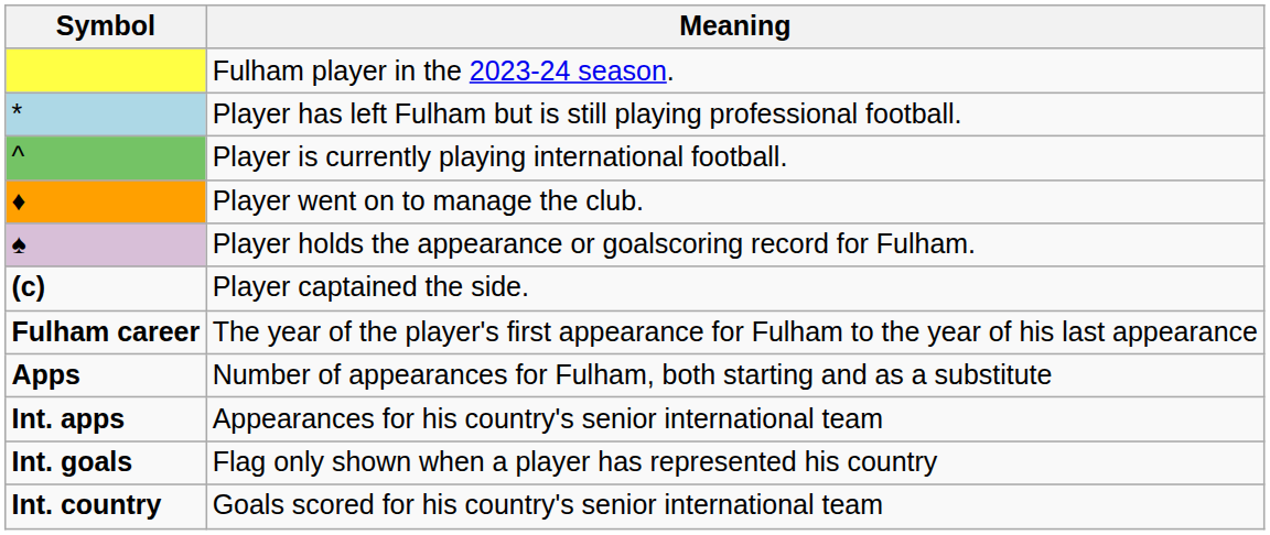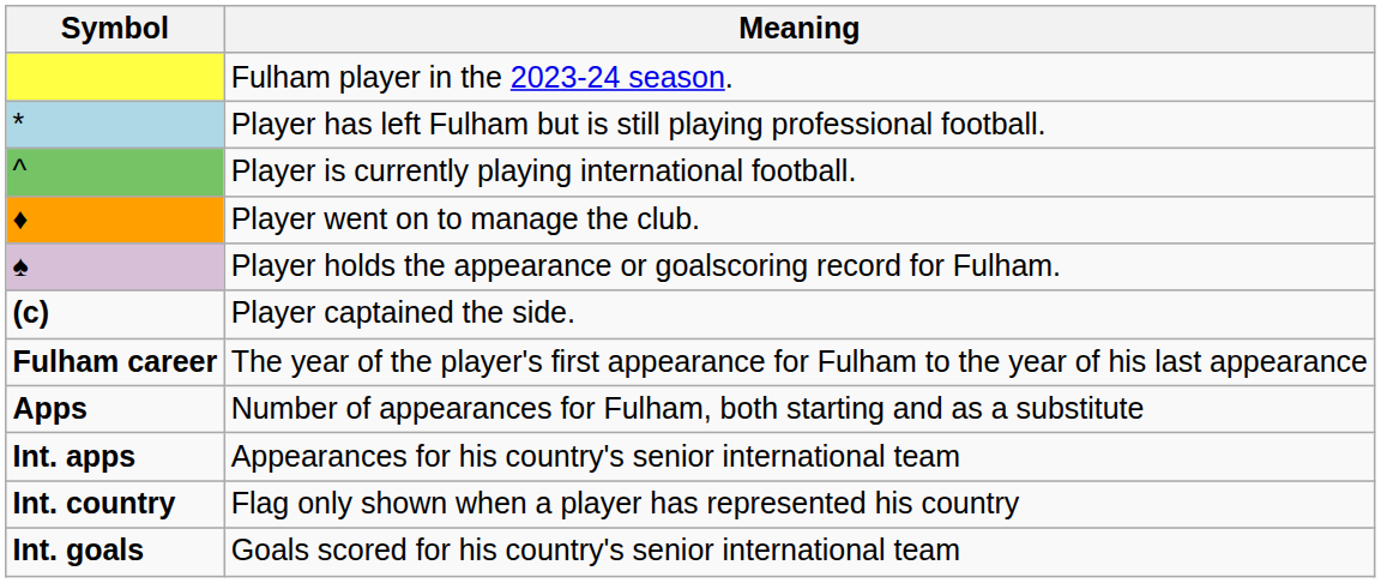 <table Class="wikitable">
 <tr>
 <th>Symbol</th>
 <th>Meaning</th>
 </tr>
 <tr>
 <td style="background:#ff4;"></td>
 <td>Fulham player in the <a href='#'>2023-24 season</a>.</td>
 </tr>
 <tr>
 <td style="background:lightblue;">*</td>
 <td>Player has left Fulham but is still playing professional football.</td>
 </tr>
 <tr>
 <td style="background:#74c365;">^</td>
 <td>Player is currently playing international football.</td>
 </tr>
 <tr>
 <td style="background:#ffa000;">♦</td>
 <td>Player went on to manage the club.</td>
 </tr>
 <tr>
 <td style="background:#D8BFD8;">♠</td>
 <td>Player holds the appearance or goalscoring record for Fulham.</td>
 </tr>
 <tr>
 <td><strong>(c)</strong></td>
 <td>Player captained the side.</td>
 </tr>
 <tr>
 <td><strong>Fulham career</strong></td>
 <td>The year of the player's first appearance for Fulham to the year of his last appearance</td>
 </tr>
 <tr>
 <td><strong>Apps</strong></td>
 <td>Number of appearances for Fulham, both starting and as a substitute</td>
 </tr>
 <tr>
 <td><strong>Int. apps</strong></td>
 <td>Appearances for his country's senior international team</td>
 </tr>
 <tr>
-<td><strong>Int. goals</strong></td>
+<td><strong>Int. country</strong></td>
 <td>Flag only shown when a player has represented his country</td>
 </tr>
 <tr>
-<td><strong>Int. country</strong></td>
+<td><strong>Int. goals</strong></td>
 <td>Goals scored for his country's senior international team</td>
 </tr>
 </table>
